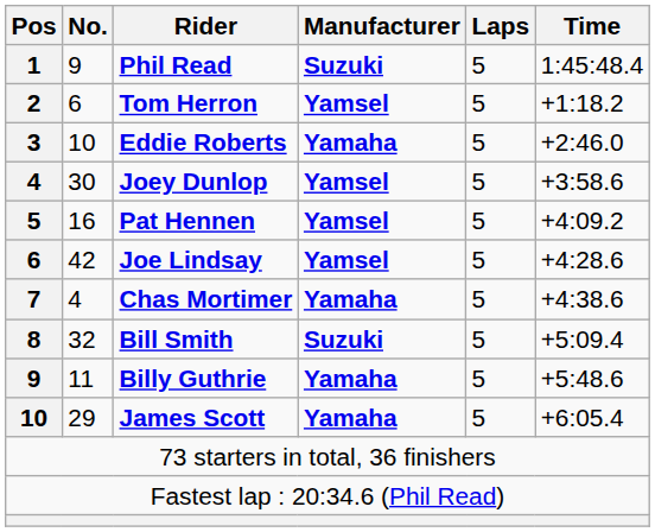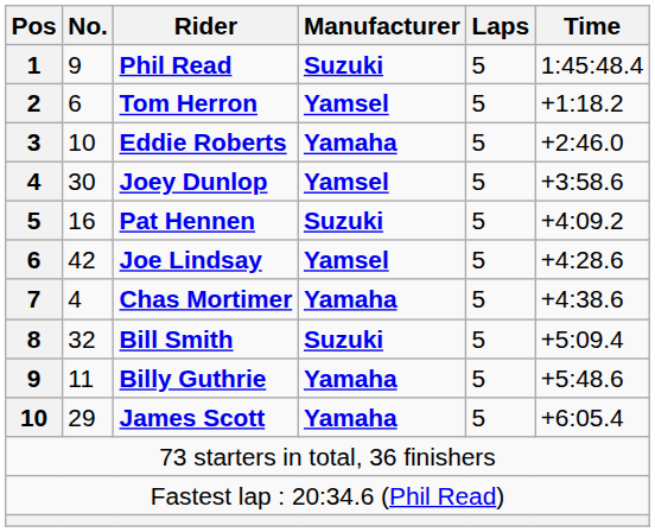 <table class="wikitable" style="font-size: 95%;">
 <tr>
 <th>Pos</th>
 <th>No.</th>
 <th>Rider</th>
 <th>Manufacturer</th>
 <th>Laps</th>
 <th>Time</th>
 </tr>
 <tr>
 <th>1</th>
 <td>9</td>
 <td> <strong><a href='#'>Phil Read</a></strong></td>
 <td><strong><a href='#'>Suzuki</a></strong></td>
 <td>5</td>
 <td>1:45:48.4</td>
 </tr>
 <tr>
 <th>2</th>
 <td>6</td>
 <td> <strong><a href='#'>Tom Herron</a></strong></td>
 <td><strong><a href='#'>Yamsel</a></strong></td>
 <td>5</td>
 <td>+1:18.2</td>
 </tr>
 <tr>
 <th>3</th>
 <td>10</td>
 <td> <strong><a href='#'>Eddie Roberts</a></strong></td>
 <td><strong><a href='#'>Yamaha</a></strong></td>
 <td>5</td>
 <td>+2:46.0</td>
 </tr>
 <tr>
 <th>4</th>
 <td>30</td>
 <td> <strong><a href='#'>Joey Dunlop</a></strong></td>
 <td><strong><a href='#'>Yamsel</a></strong></td>
 <td>5</td>
 <td>+3:58.6</td>
 </tr>
 <tr>
 <th>5</th>
 <td>16</td>
 <td> <strong><a href='#'>Pat Hennen</a></strong></td>
-<td><strong><a href='#'>Yamsel</a></strong></td>
+<td><strong><a href='#'>Suzuki</a></strong></td>
 <td>5</td>
 <td>+4:09.2</td>
 </tr>
 <tr>
 <th>6</th>
 <td>42</td>
 <td> <strong><a href='#'>Joe Lindsay</a></strong></td>
 <td><strong><a href='#'>Yamsel</a></strong></td>
 <td>5</td>
 <td>+4:28.6</td>
 </tr>
 <tr>
 <th>7</th>
 <td>4</td>
 <td> <strong><a href='#'>Chas Mortimer</a></strong></td>
 <td><strong><a href='#'>Yamaha</a></strong></td>
 <td>5</td>
 <td>+4:38.6</td>
 </tr>
 <tr>
 <th>8</th>
 <td>32</td>
 <td> <strong><a href='#'>Bill Smith</a></strong></td>
 <td><strong><a href='#'>Suzuki</a></strong></td>
 <td>5</td>
 <td>+5:09.4</td>
 </tr>
 <tr>
 <th>9</th>
 <td>11</td>
 <td> <strong><a href='#'>Billy Guthrie</a></strong></td>
 <td><strong><a href='#'>Yamaha</a></strong></td>
 <td>5</td>
 <td>+5:48.6</td>
 </tr>
 <tr>
 <th>10</th>
 <td>29</td>
 <td> <strong><a href='#'>James Scott</a></strong></td>
 <td><strong><a href='#'>Yamaha</a></strong></td>
 <td>5</td>
 <td>+6:05.4</td>
 </tr>
 <tr>
 <td colspan=6 align=center>73 starters in total, 36 finishers</td>
 </tr>
 <tr>
 <td colspan=6 align=center>Fastest lap : 20:34.6 (<a href='#'>Phil Read</a>)</td>
 </tr>
 <tr>
 <th colspan=6></th>
 </tr>
 </table>
